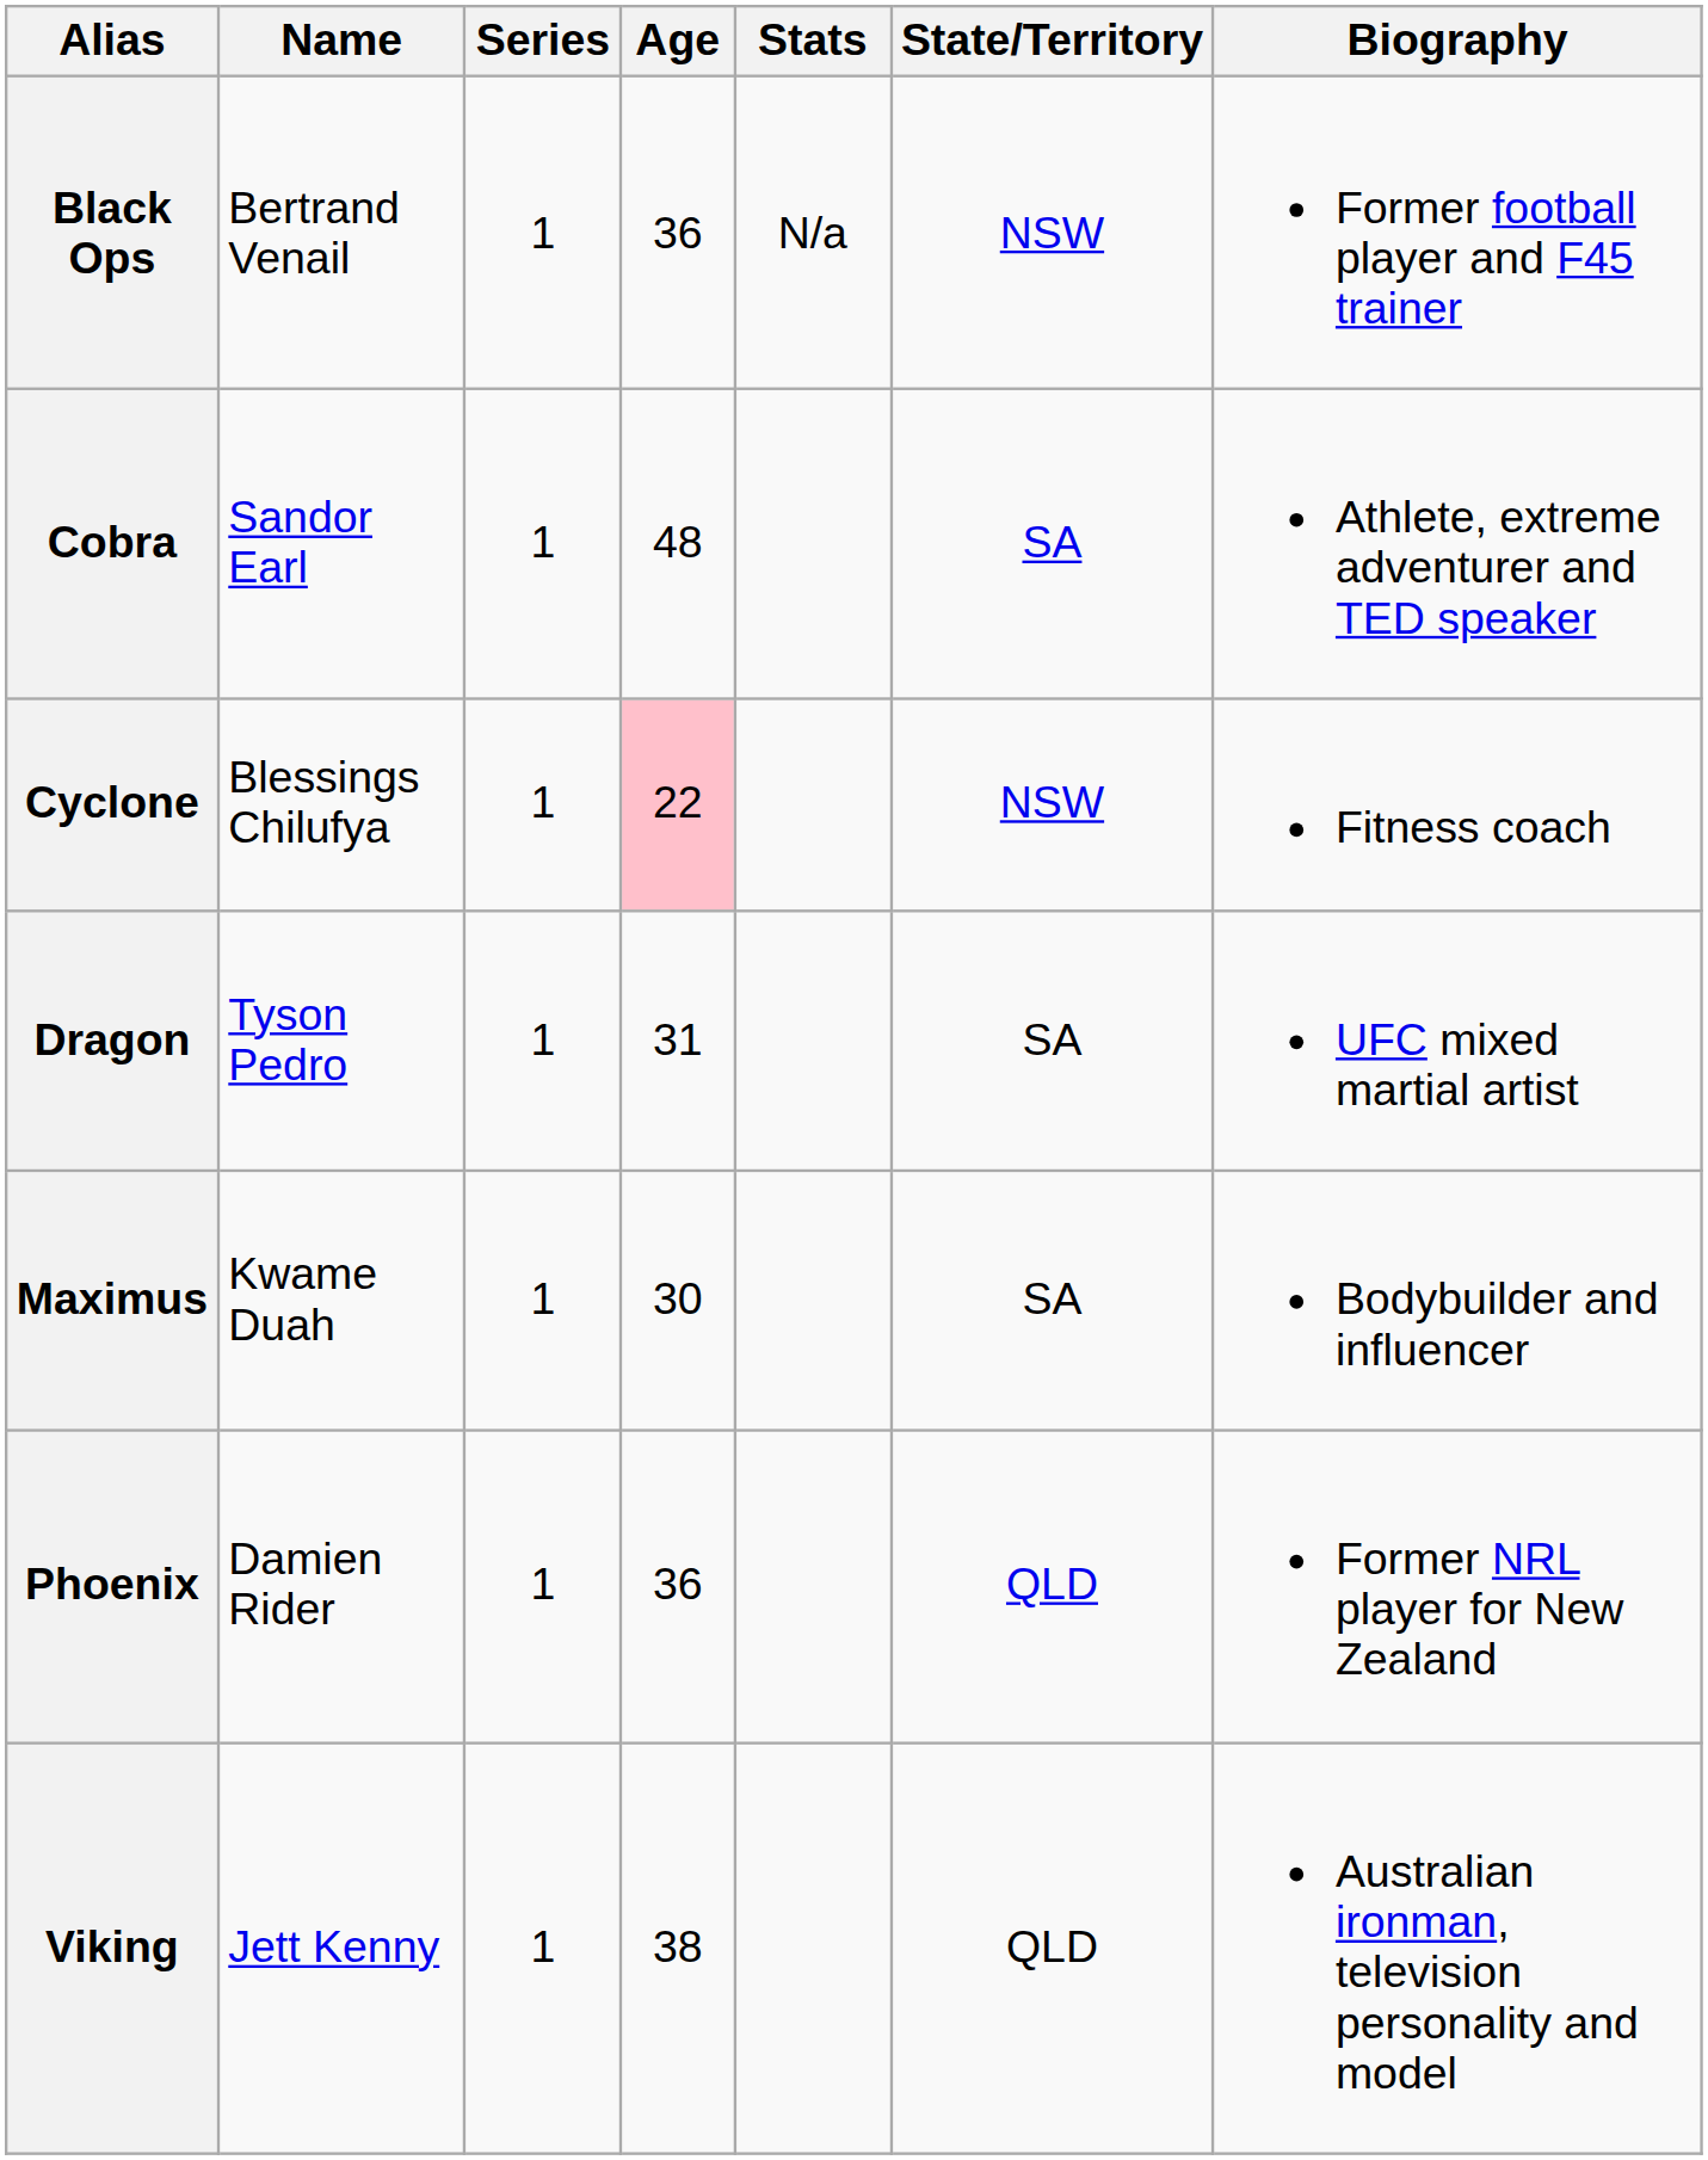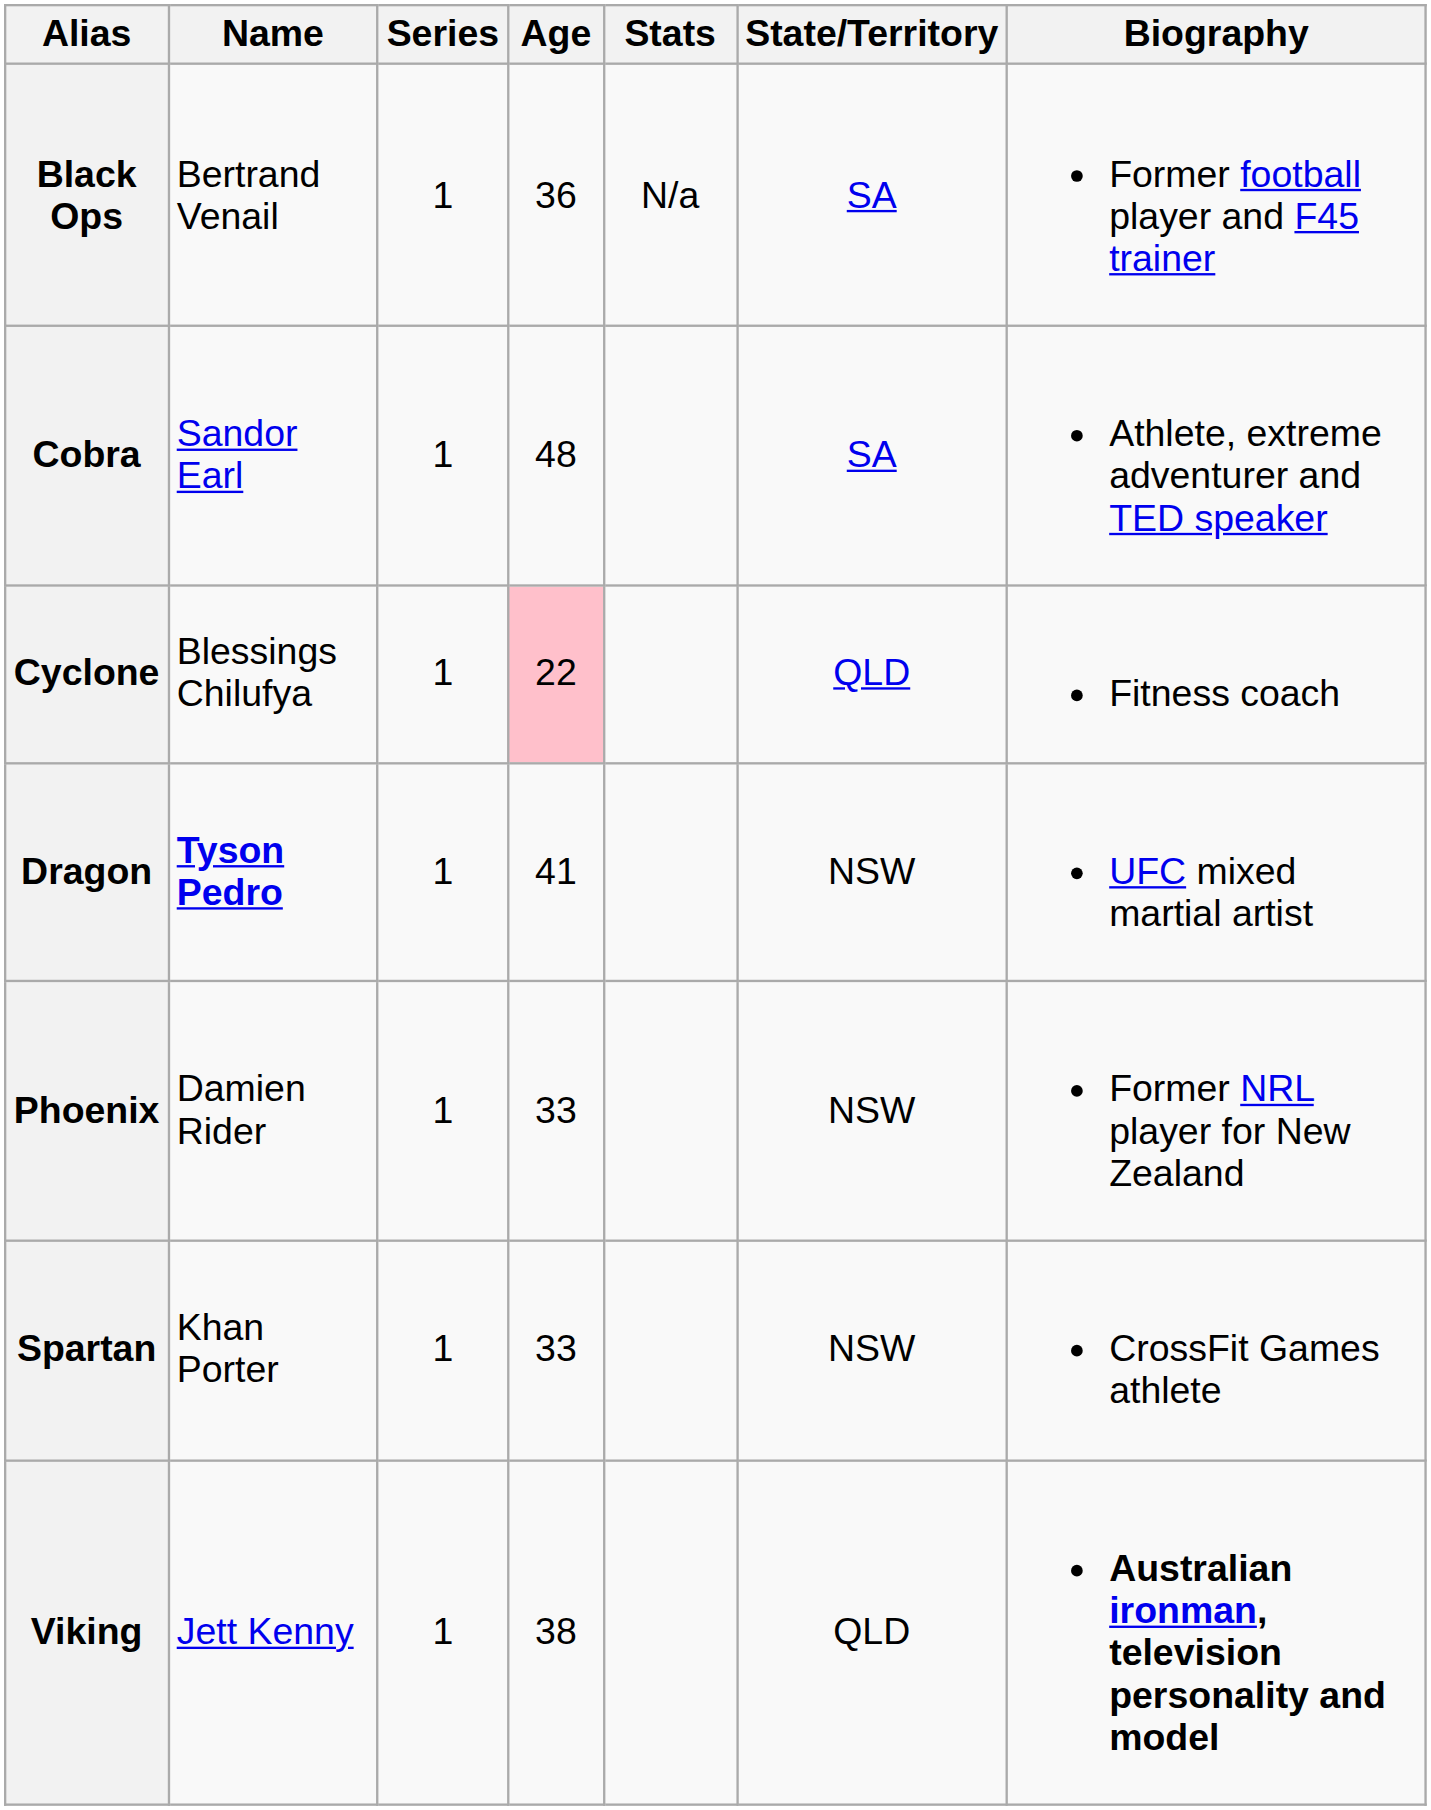 <table class="wikitable sortable">
 <tr>
 <th style="width:50px">Alias</th>
 <th style="width:150px">Name</th>
 <th style="width:50px">Series</th>
 <th style="width:50px">Age</th>
 <th style="width:100px">Stats</th>
 <th style="width:75px">State/Territory</th>
 <th style="width:400px">Biography</th>
 </tr>
 <tr>
 <th>Black Ops</th>
 <td>Bertrand Venail</td>
 <td style="text-align:center">1</td>
 <td style="text-align:center">36</td>
 <td style="text-align:center">N/a</td>
-<td style="text-align:center"><a href='#'>NSW</a></td>
+<td style="text-align:center"><a href='#'>SA</a></td>
 <td><br><ul><li>Former <a href='#'>football</a> player and <a href='#'>F45 trainer</a></li></ul></td>
 </tr>
 <tr>
 <th>Cobra</th>
 <td><a href='#'>Sandor Earl</a></td>
 <td style="text-align:center">1</td>
 <td style="text-align:center">48</td>
 <td style="text-align:center"><br></td>
 <td style="text-align:center"><a href='#'>SA</a></td>
 <td><br><ul><li>Athlete, extreme adventurer and <a href='#'>TED speaker</a></li></ul></td>
 </tr>
 <tr>
 <th>Cyclone</th>
 <td>Blessings Chilufya</td>
 <td style="text-align:center">1</td>
 <td style="background: pink; text-align:center">22</td>
 <td style="text-align:center"><br></td>
-<td style="text-align:center"><a href='#'>NSW</a></td>
+<td style="text-align:center"><a href='#'>QLD</a></td>
 <td><br><ul><li>Fitness coach</li></ul></td>
 </tr>
 <tr>
 <th>Dragon</th>
-<td><a href='#'>Tyson Pedro</a></td>
+<td><strong><a href='#'>Tyson Pedro</a></strong></td>
 <td style="text-align:center">1</td>
-<td style="text-align:center">31</td>
+<td style="text-align:center">41</td>
 <td style="text-align:center"><br></td>
-<td style="text-align:center">SA</td>
+<td style="text-align:center">NSW</td>
 <td><br><ul><li><a href='#'>UFC</a> mixed martial artist</li></ul></td>
-</tr>
-<tr>
-<th>Maximus</th>
-<td>Kwame Duah</td>
-<td style="text-align:center">1</td>
-<td style="text-align:center">30</td>
-<td style="text-align:center"><br></td>
-<td style="text-align:center">SA</td>
-<td><br><ul><li>Bodybuilder and influencer</li></ul></td>
 </tr>
 <tr>
 <th>Phoenix</th>
 <td>Damien Rider</td>
 <td style="text-align:center">1</td>
-<td style="text-align:center">36</td>
+<td style="text-align:center">33</td>
 <td style="text-align:center"><br></td>
-<td style="text-align:center"><a href='#'>QLD</a></td>
+<td style="text-align:center">NSW</td>
 <td><br><ul><li>Former <a href='#'>NRL</a> player for New Zealand</li></ul></td>
+</tr>
+<tr>
+<th>Spartan</th>
+<td>Khan Porter</td>
+<td style="text-align:center">1</td>
+<td style="text-align:center">33</td>
+<td style="text-align:center"><br></td>
+<td style="text-align:center">NSW</td>
+<td><br><ul><li>CrossFit Games athlete</li></ul></td>
 </tr>
 <tr>
 <th>Viking</th>
 <td><a href='#'>Jett Kenny</a></td>
 <td style="text-align:center">1</td>
 <td style="text-align:center">38</td>
 <td style="text-align:center"><br></td>
 <td style="text-align:center">QLD</td>
-<td><br><ul><li>Australian <a href='#'>ironman</a>, television personality and model</li></ul></td>
+<td><strong><br><ul><li>Australian <a href='#'>ironman</a>, television personality and model</li></ul></strong></td>
 </tr>
 </table>
